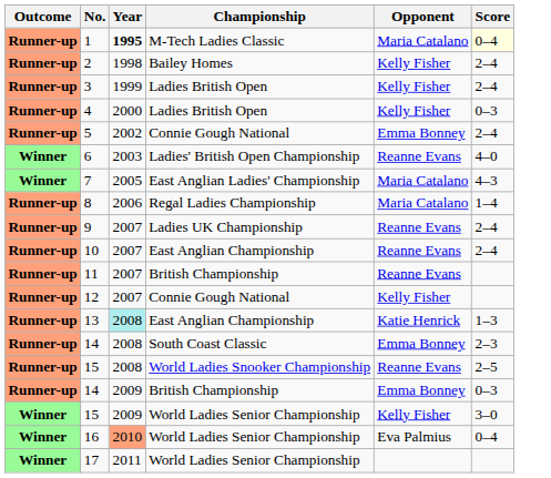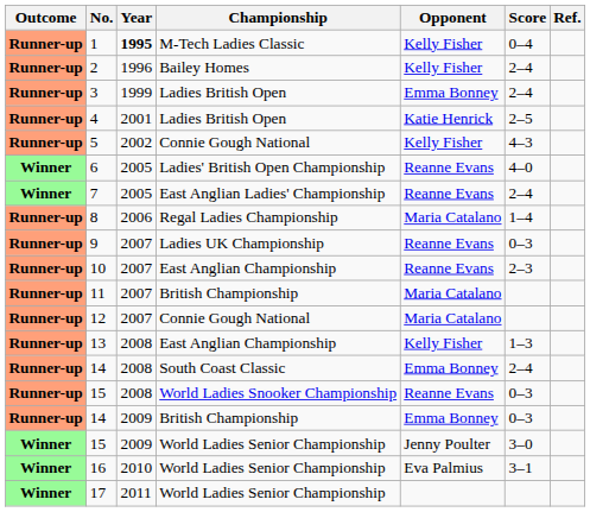 <table class="wikitable">
 <tr>
 <th>Outcome</th>
 <th>No.</th>
 <th>Year</th>
 <th>Championship</th>
 <th>Opponent</th>
 <th>Score</th>
+<th>Ref.</th>
 </tr>
 <tr>
 <th scope="row" style="background:#ffa07a;">Runner-up</th>
 <td>1</td>
 <td><strong>1995</strong></td>
 <td>M-Tech Ladies Classic</td>
-<td><a href='#'>Maria Catalano</a></td>
-<td style="background: lightyellow;">0–4</td>
+<td><a href='#'>Kelly Fisher</a></td>
+<td>0–4</td>
+<td></td>
 </tr>
 <tr>
 <th scope="row" style="background:#ffa07a;">Runner-up</th>
 <td>2</td>
-<td>1998</td>
+<td>1996</td>
 <td>Bailey Homes</td>
 <td><a href='#'>Kelly Fisher</a></td>
 <td>2–4</td>
+<td></td>
 </tr>
 <tr>
 <th scope="row" style="background:#ffa07a;">Runner-up</th>
 <td>3</td>
 <td>1999</td>
 <td>Ladies British Open</td>
-<td><a href='#'>Kelly Fisher</a></td>
+<td><a href='#'>Emma Bonney</a></td>
 <td>2–4</td>
+<td></td>
 </tr>
 <tr>
 <th scope="row" style="background:#ffa07a;">Runner-up</th>
 <td>4</td>
-<td>2000</td>
+<td>2001</td>
 <td>Ladies British Open</td>
-<td><a href='#'>Kelly Fisher</a></td>
-<td>0–3</td>
+<td><a href='#'>Katie Henrick</a></td>
+<td>2–5</td>
+<td></td>
 </tr>
 <tr>
 <th scope="row" style="background:#ffa07a;">Runner-up</th>
 <td>5</td>
 <td>2002</td>
 <td>Connie Gough National</td>
-<td><a href='#'>Emma Bonney</a></td>
-<td>2–4</td>
+<td><a href='#'>Kelly Fisher</a></td>
+<td>4–3</td>
+<td></td>
 </tr>
 <tr>
 <th scope="row" style="background:#98FB98">Winner</th>
 <td>6</td>
-<td>2003</td>
+<td>2005</td>
 <td>Ladies' British Open Championship</td>
 <td><a href='#'>Reanne Evans</a></td>
 <td>4–0</td>
+<td></td>
 </tr>
 <tr>
 <th scope="row" style="background:#98FB98">Winner</th>
 <td>7</td>
 <td>2005</td>
 <td>East Anglian Ladies' Championship</td>
-<td><a href='#'>Maria Catalano</a></td>
-<td>4–3</td>
+<td><a href='#'>Reanne Evans</a></td>
+<td>2–4</td>
+<td></td>
 </tr>
 <tr>
 <th scope="row" style="background:#ffa07a;">Runner-up</th>
 <td>8</td>
 <td>2006</td>
 <td>Regal Ladies Championship</td>
 <td><a href='#'>Maria Catalano</a></td>
 <td>1–4</td>
+<td></td>
 </tr>
 <tr>
 <th scope="row" style="background:#ffa07a;">Runner-up</th>
 <td>9</td>
 <td>2007</td>
 <td>Ladies UK Championship</td>
 <td><a href='#'>Reanne Evans</a></td>
-<td>2–4</td>
+<td>0–3</td>
+<td></td>
 </tr>
 <tr>
 <th scope="row" style="background:#ffa07a;">Runner-up</th>
 <td>10</td>
 <td>2007</td>
 <td>East Anglian Championship</td>
 <td><a href='#'>Reanne Evans</a></td>
-<td>2–4</td>
+<td>2–3</td>
+<td></td>
 </tr>
 <tr>
 <th scope="row" style="background:#ffa07a;">Runner-up</th>
 <td>11</td>
 <td>2007</td>
 <td>British Championship</td>
-<td><a href='#'>Reanne Evans</a></td>
+<td><a href='#'>Maria Catalano</a></td>
+<td></td>
 <td></td>
 </tr>
 <tr>
 <th scope="row" style="background:#ffa07a;">Runner-up</th>
 <td>12</td>
 <td>2007</td>
 <td>Connie Gough National</td>
-<td><a href='#'>Kelly Fisher</a></td>
+<td><a href='#'>Maria Catalano</a></td>
+<td></td>
 <td></td>
 </tr>
 <tr>
 <th scope="row" style="background:#ffa07a;">Runner-up</th>
 <td>13</td>
-<td style="background: paleturquoise;">2008</td>
+<td>2008</td>
 <td>East Anglian Championship</td>
-<td><a href='#'>Katie Henrick</a></td>
+<td><a href='#'>Kelly Fisher</a></td>
 <td>1–3</td>
+<td></td>
 </tr>
 <tr>
 <th scope="row" style="background:#ffa07a;">Runner-up</th>
 <td>14</td>
 <td>2008</td>
 <td>South Coast Classic</td>
 <td><a href='#'>Emma Bonney</a></td>
-<td>2–3</td>
+<td>2–4</td>
+<td></td>
 </tr>
 <tr>
 <th scope="row" style="background:#ffa07a;">Runner-up</th>
 <td>15</td>
 <td>2008</td>
 <td><a href='#'>World Ladies Snooker Championship</a></td>
 <td><a href='#'>Reanne Evans</a></td>
-<td>2–5</td>
+<td>0–3</td>
+<td></td>
 </tr>
 <tr>
 <th scope="row" style="background:#ffa07a;">Runner-up</th>
 <td>14</td>
 <td>2009</td>
 <td>British Championship</td>
 <td><a href='#'>Emma Bonney</a></td>
 <td>0–3</td>
+<td></td>
 </tr>
 <tr>
 <th scope="row" style="background:#98FB98">Winner</th>
 <td>15</td>
 <td>2009</td>
 <td>World Ladies Senior Championship</td>
-<td><a href='#'>Kelly Fisher</a></td>
+<td>Jenny Poulter</td>
 <td>3–0</td>
+<td></td>
 </tr>
 <tr>
 <th scope="row" style="background:#98FB98">Winner</th>
 <td>16</td>
-<td style="background: lightsalmon;">2010</td>
+<td>2010</td>
 <td>World Ladies Senior Championship</td>
 <td>Eva Palmius</td>
-<td>0–4</td>
+<td>3–1</td>
+<td></td>
 </tr>
 <tr>
 <th scope="row" style="background:#98FB98">Winner</th>
 <td>17</td>
 <td>2011</td>
 <td>World Ladies Senior Championship</td>
 <td></td>
 <td></td>
+<td></td>
 </tr>
 </table>
